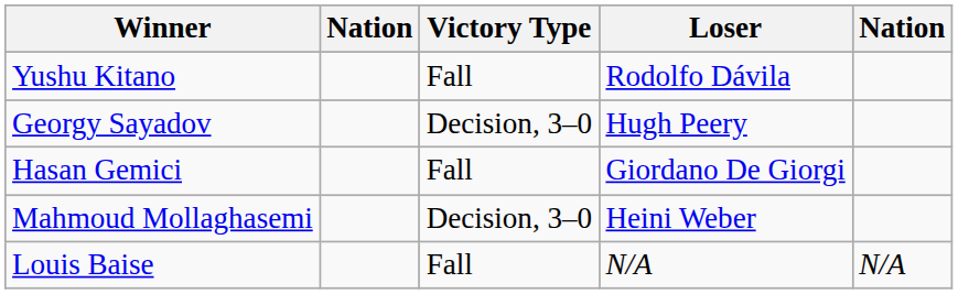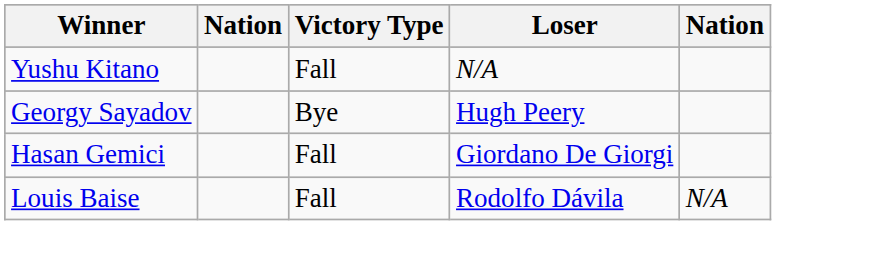 <table class="wikitable sortable" style="text-align:left;">
 <tr>
 <th>Winner</th>
 <th>Nation</th>
 <th>Victory Type</th>
 <th>Loser</th>
 <th>Nation</th>
 </tr>
 <tr>
 <td><a href='#'>Yushu Kitano</a></td>
 <td></td>
 <td>Fall</td>
-<td><a href='#'>Rodolfo Dávila</a></td>
+<td><em>N/A</em></td>
 <td></td>
 </tr>
 <tr>
 <td><a href='#'>Georgy Sayadov</a></td>
 <td></td>
-<td>Decision, 3–0</td>
+<td>Bye</td>
 <td><a href='#'>Hugh Peery</a></td>
 <td></td>
 </tr>
 <tr>
 <td><a href='#'>Hasan Gemici</a></td>
 <td></td>
 <td>Fall</td>
 <td><a href='#'>Giordano De Giorgi</a></td>
 <td></td>
 </tr>
 <tr>
-<td><a href='#'>Mahmoud Mollaghasemi</a></td>
-<td></td>
-<td>Decision, 3–0</td>
-<td><a href='#'>Heini Weber</a></td>
-<td></td>
-</tr>
-<tr>
 <td><a href='#'>Louis Baise</a></td>
 <td></td>
 <td>Fall</td>
-<td><em>N/A</em></td>
+<td><a href='#'>Rodolfo Dávila</a></td>
 <td><em>N/A</em></td>
 </tr>
 </table>
